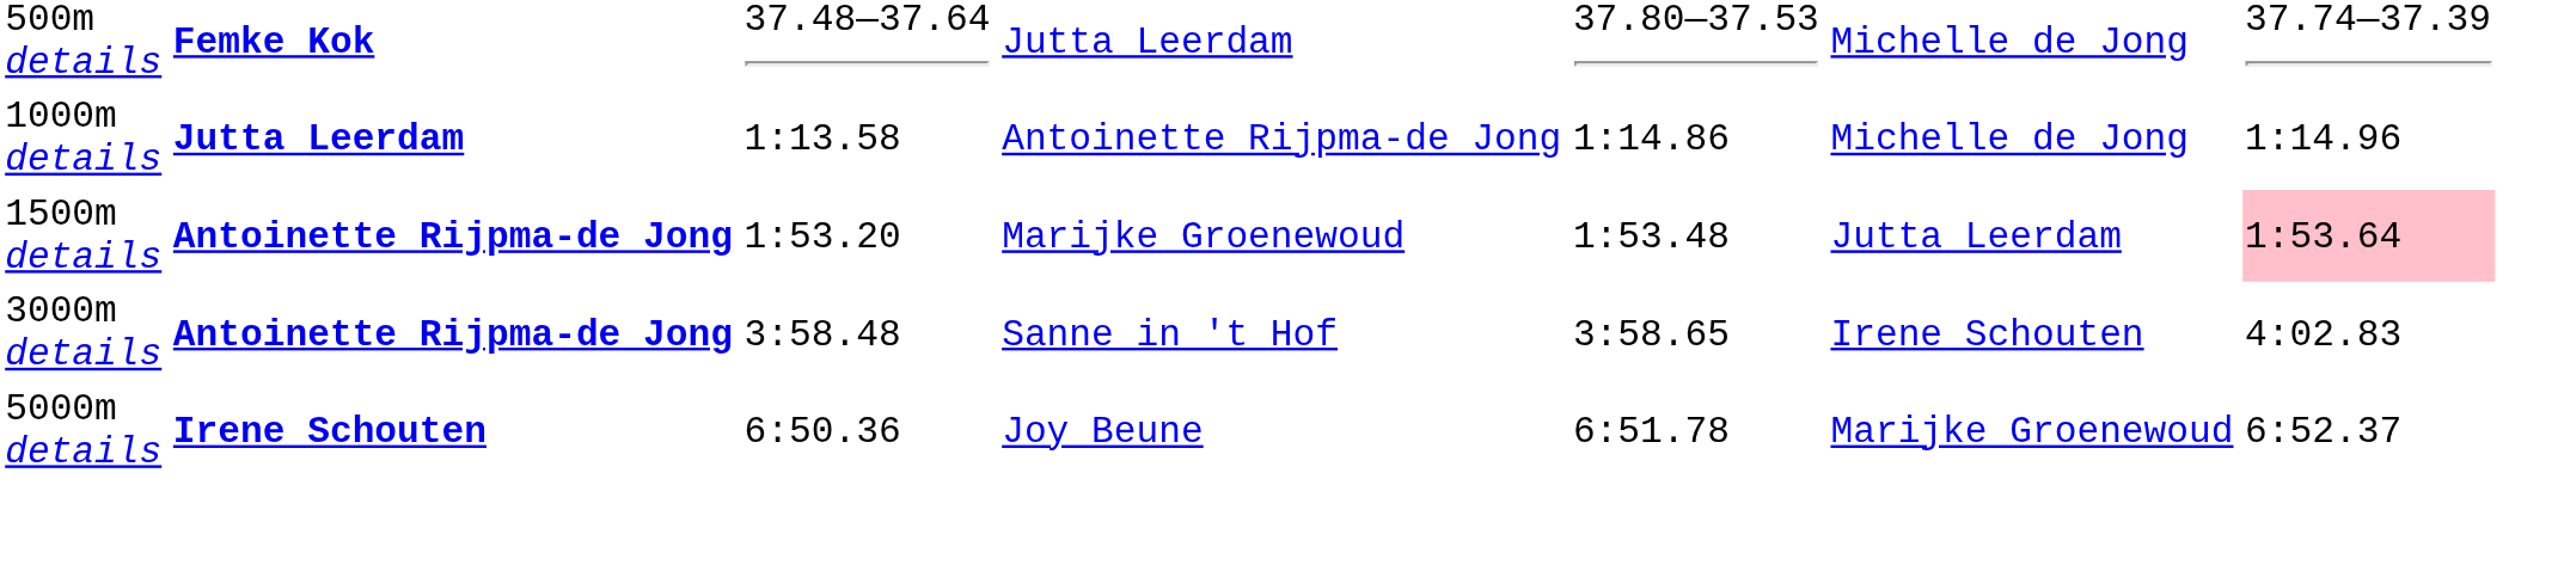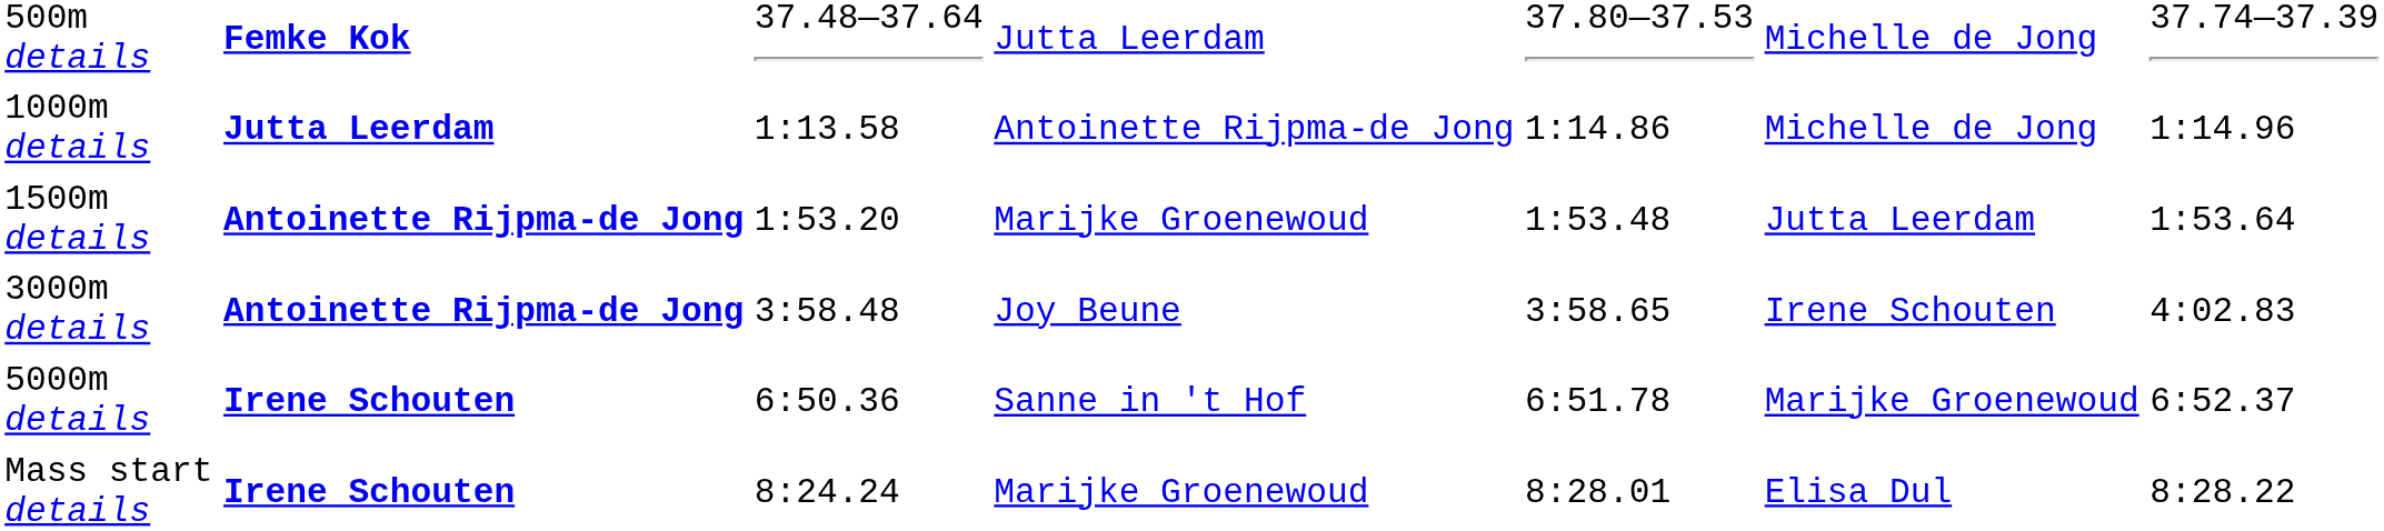 <table>
 <tr>
 <td>500m <br> <a href='#'><em>details</em></a></td>
 <td><strong><a href='#'>Femke Kok</a></strong></td>
 <td>37.48—37.64 <hr> </td>
 <td><a href='#'>Jutta Leerdam</a></td>
 <td>37.80—37.53 <hr> </td>
 <td><a href='#'>Michelle de Jong</a></td>
 <td>37.74—37.39 <hr> </td>
 </tr>
 <tr>
 <td>1000m <br> <a href='#'><em>details</em></a></td>
 <td><strong><a href='#'>Jutta Leerdam</a></strong></td>
 <td>1:13.58</td>
 <td><a href='#'>Antoinette Rijpma-de Jong</a></td>
 <td>1:14.86</td>
 <td><a href='#'>Michelle de Jong</a></td>
 <td>1:14.96</td>
 </tr>
 <tr>
 <td>1500m <br> <a href='#'><em>details</em></a></td>
 <td><strong><a href='#'>Antoinette Rijpma-de Jong</a></strong></td>
 <td>1:53.20</td>
 <td><a href='#'>Marijke Groenewoud</a></td>
 <td>1:53.48</td>
 <td><a href='#'>Jutta Leerdam</a></td>
-<td style="background: pink;">1:53.64</td>
+<td>1:53.64</td>
 </tr>
 <tr>
 <td>3000m <br> <a href='#'><em>details</em></a></td>
 <td><strong><a href='#'>Antoinette Rijpma-de Jong</a></strong></td>
 <td>3:58.48</td>
-<td><a href='#'>Sanne in 't Hof</a></td>
+<td><a href='#'>Joy Beune</a></td>
 <td>3:58.65</td>
 <td><a href='#'>Irene Schouten</a></td>
 <td>4:02.83</td>
 </tr>
 <tr>
 <td>5000m <br> <a href='#'><em>details</em></a></td>
 <td><strong><a href='#'>Irene Schouten</a></strong></td>
 <td>6:50.36</td>
-<td><a href='#'>Joy Beune</a></td>
+<td><a href='#'>Sanne in 't Hof</a></td>
 <td>6:51.78</td>
 <td><a href='#'>Marijke Groenewoud</a></td>
 <td>6:52.37</td>
 </tr>
+<tr>
+<td>Mass start <br> <a href='#'><em>details</em></a></td>
+<td><strong><a href='#'>Irene Schouten</a></strong></td>
+<td>8:24.24</td>
+<td><a href='#'>Marijke Groenewoud</a></td>
+<td>8:28.01</td>
+<td><a href='#'>Elisa Dul</a></td>
+<td>8:28.22</td>
+</tr>
 </table>
